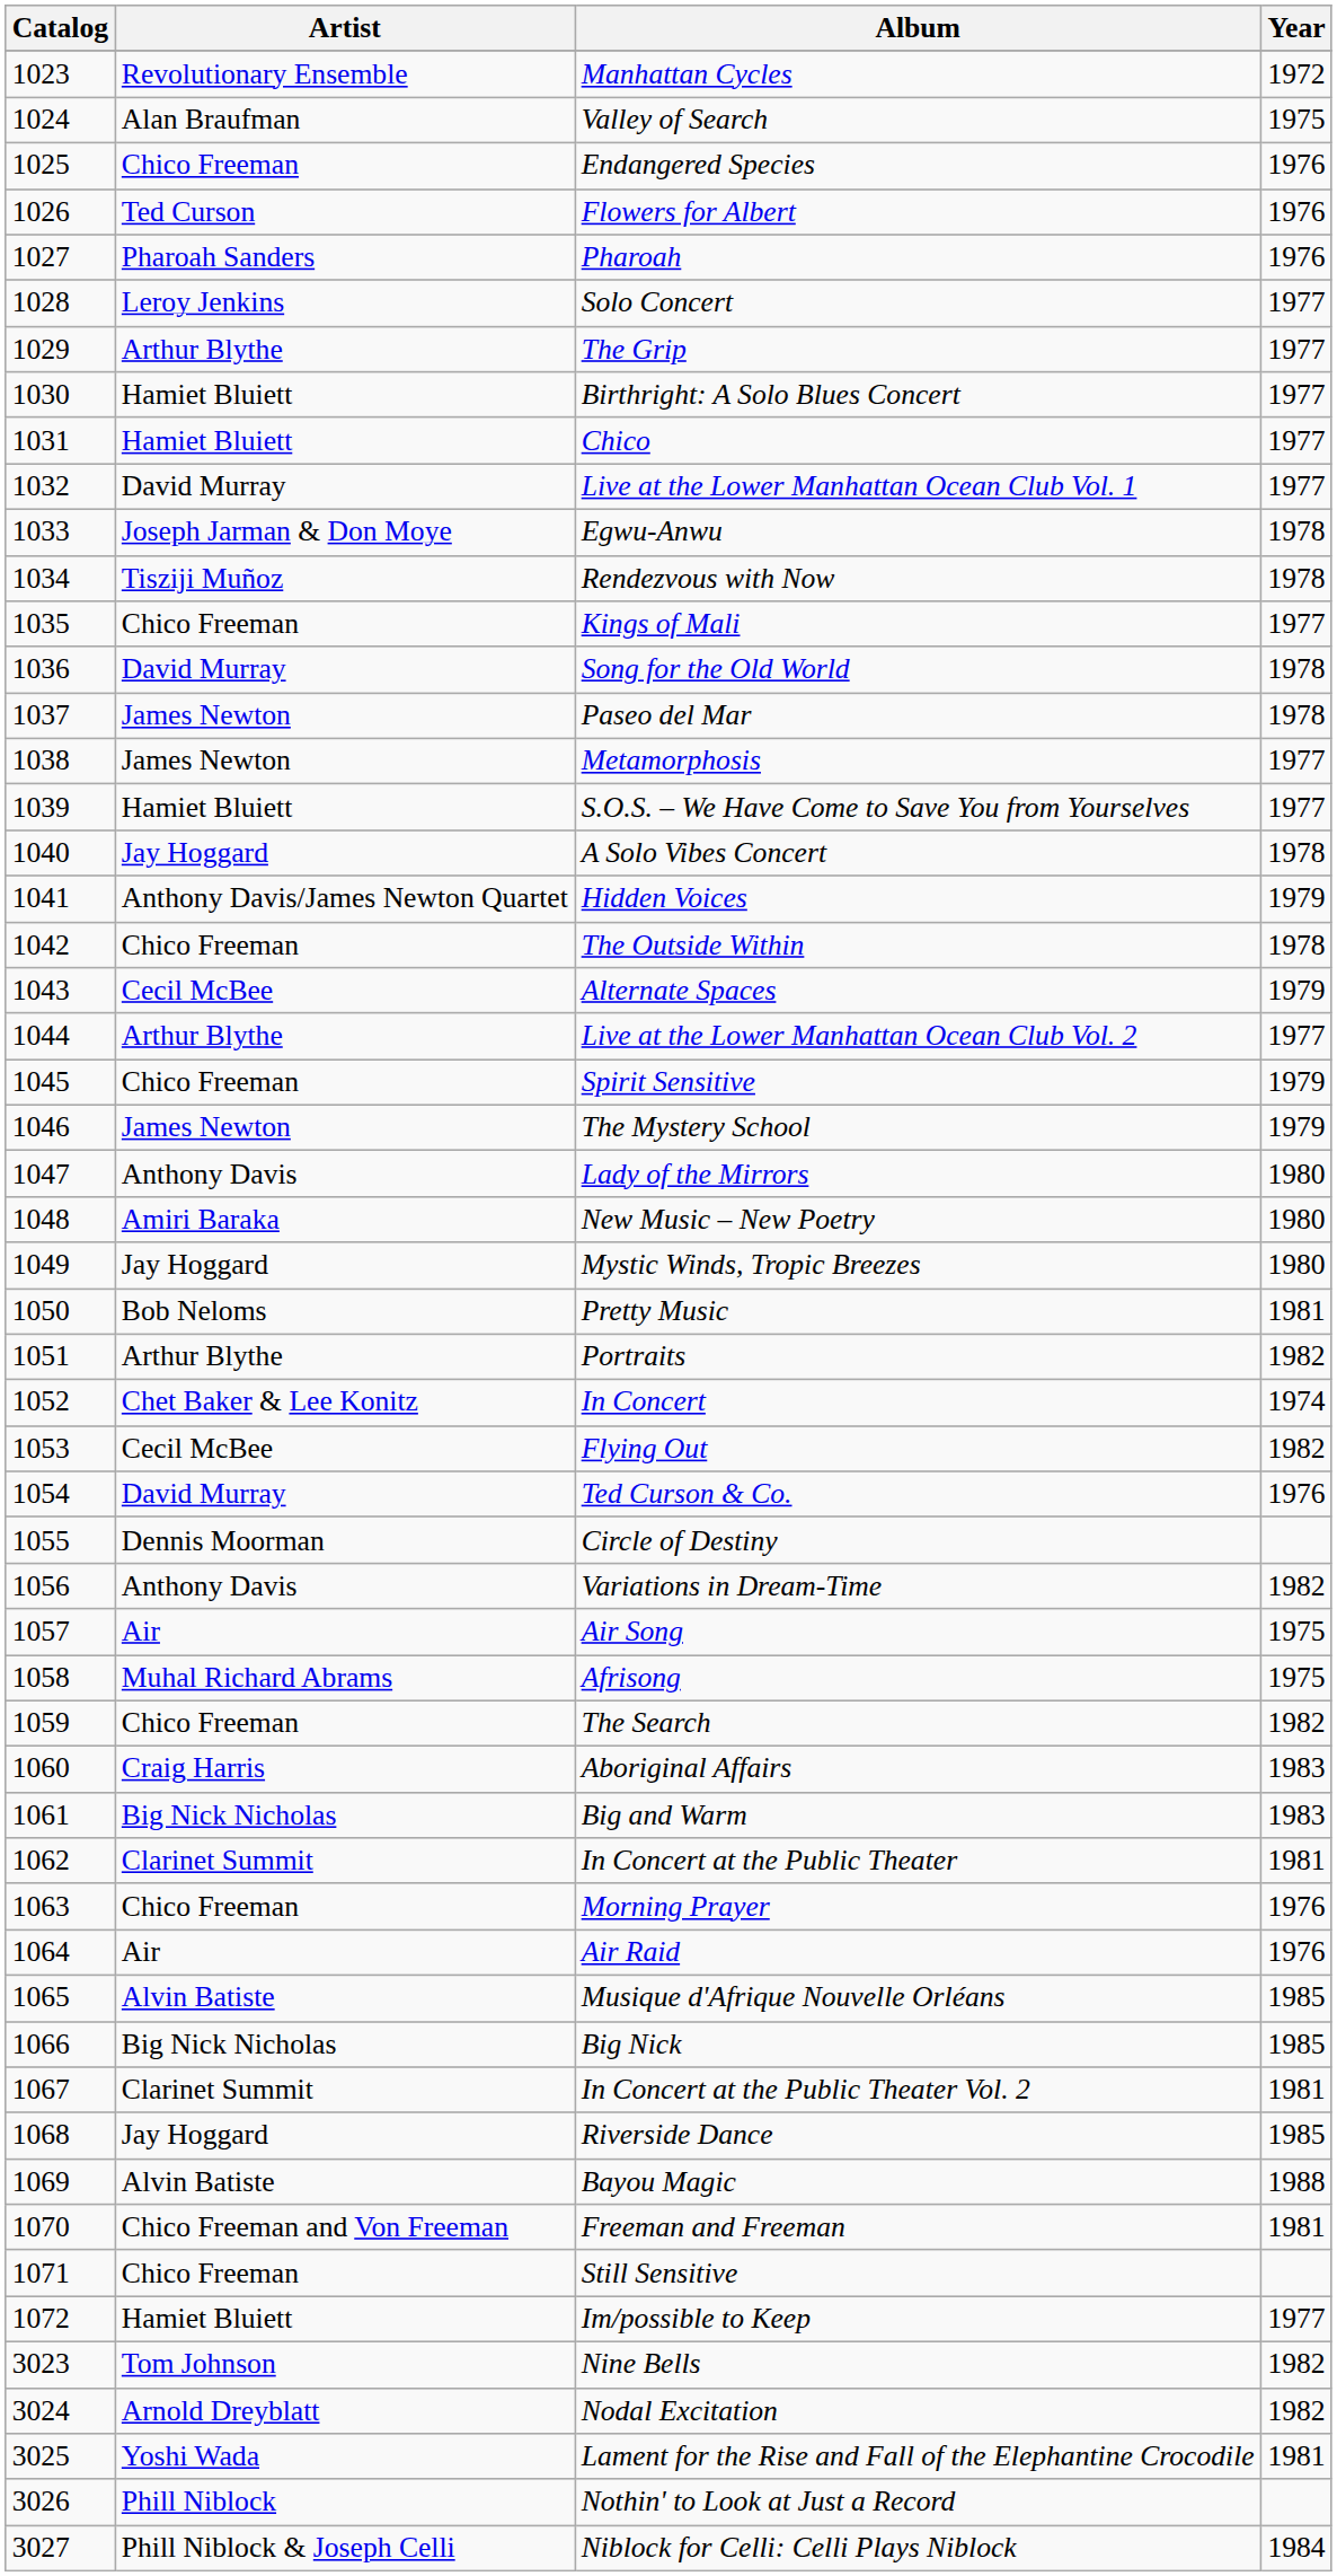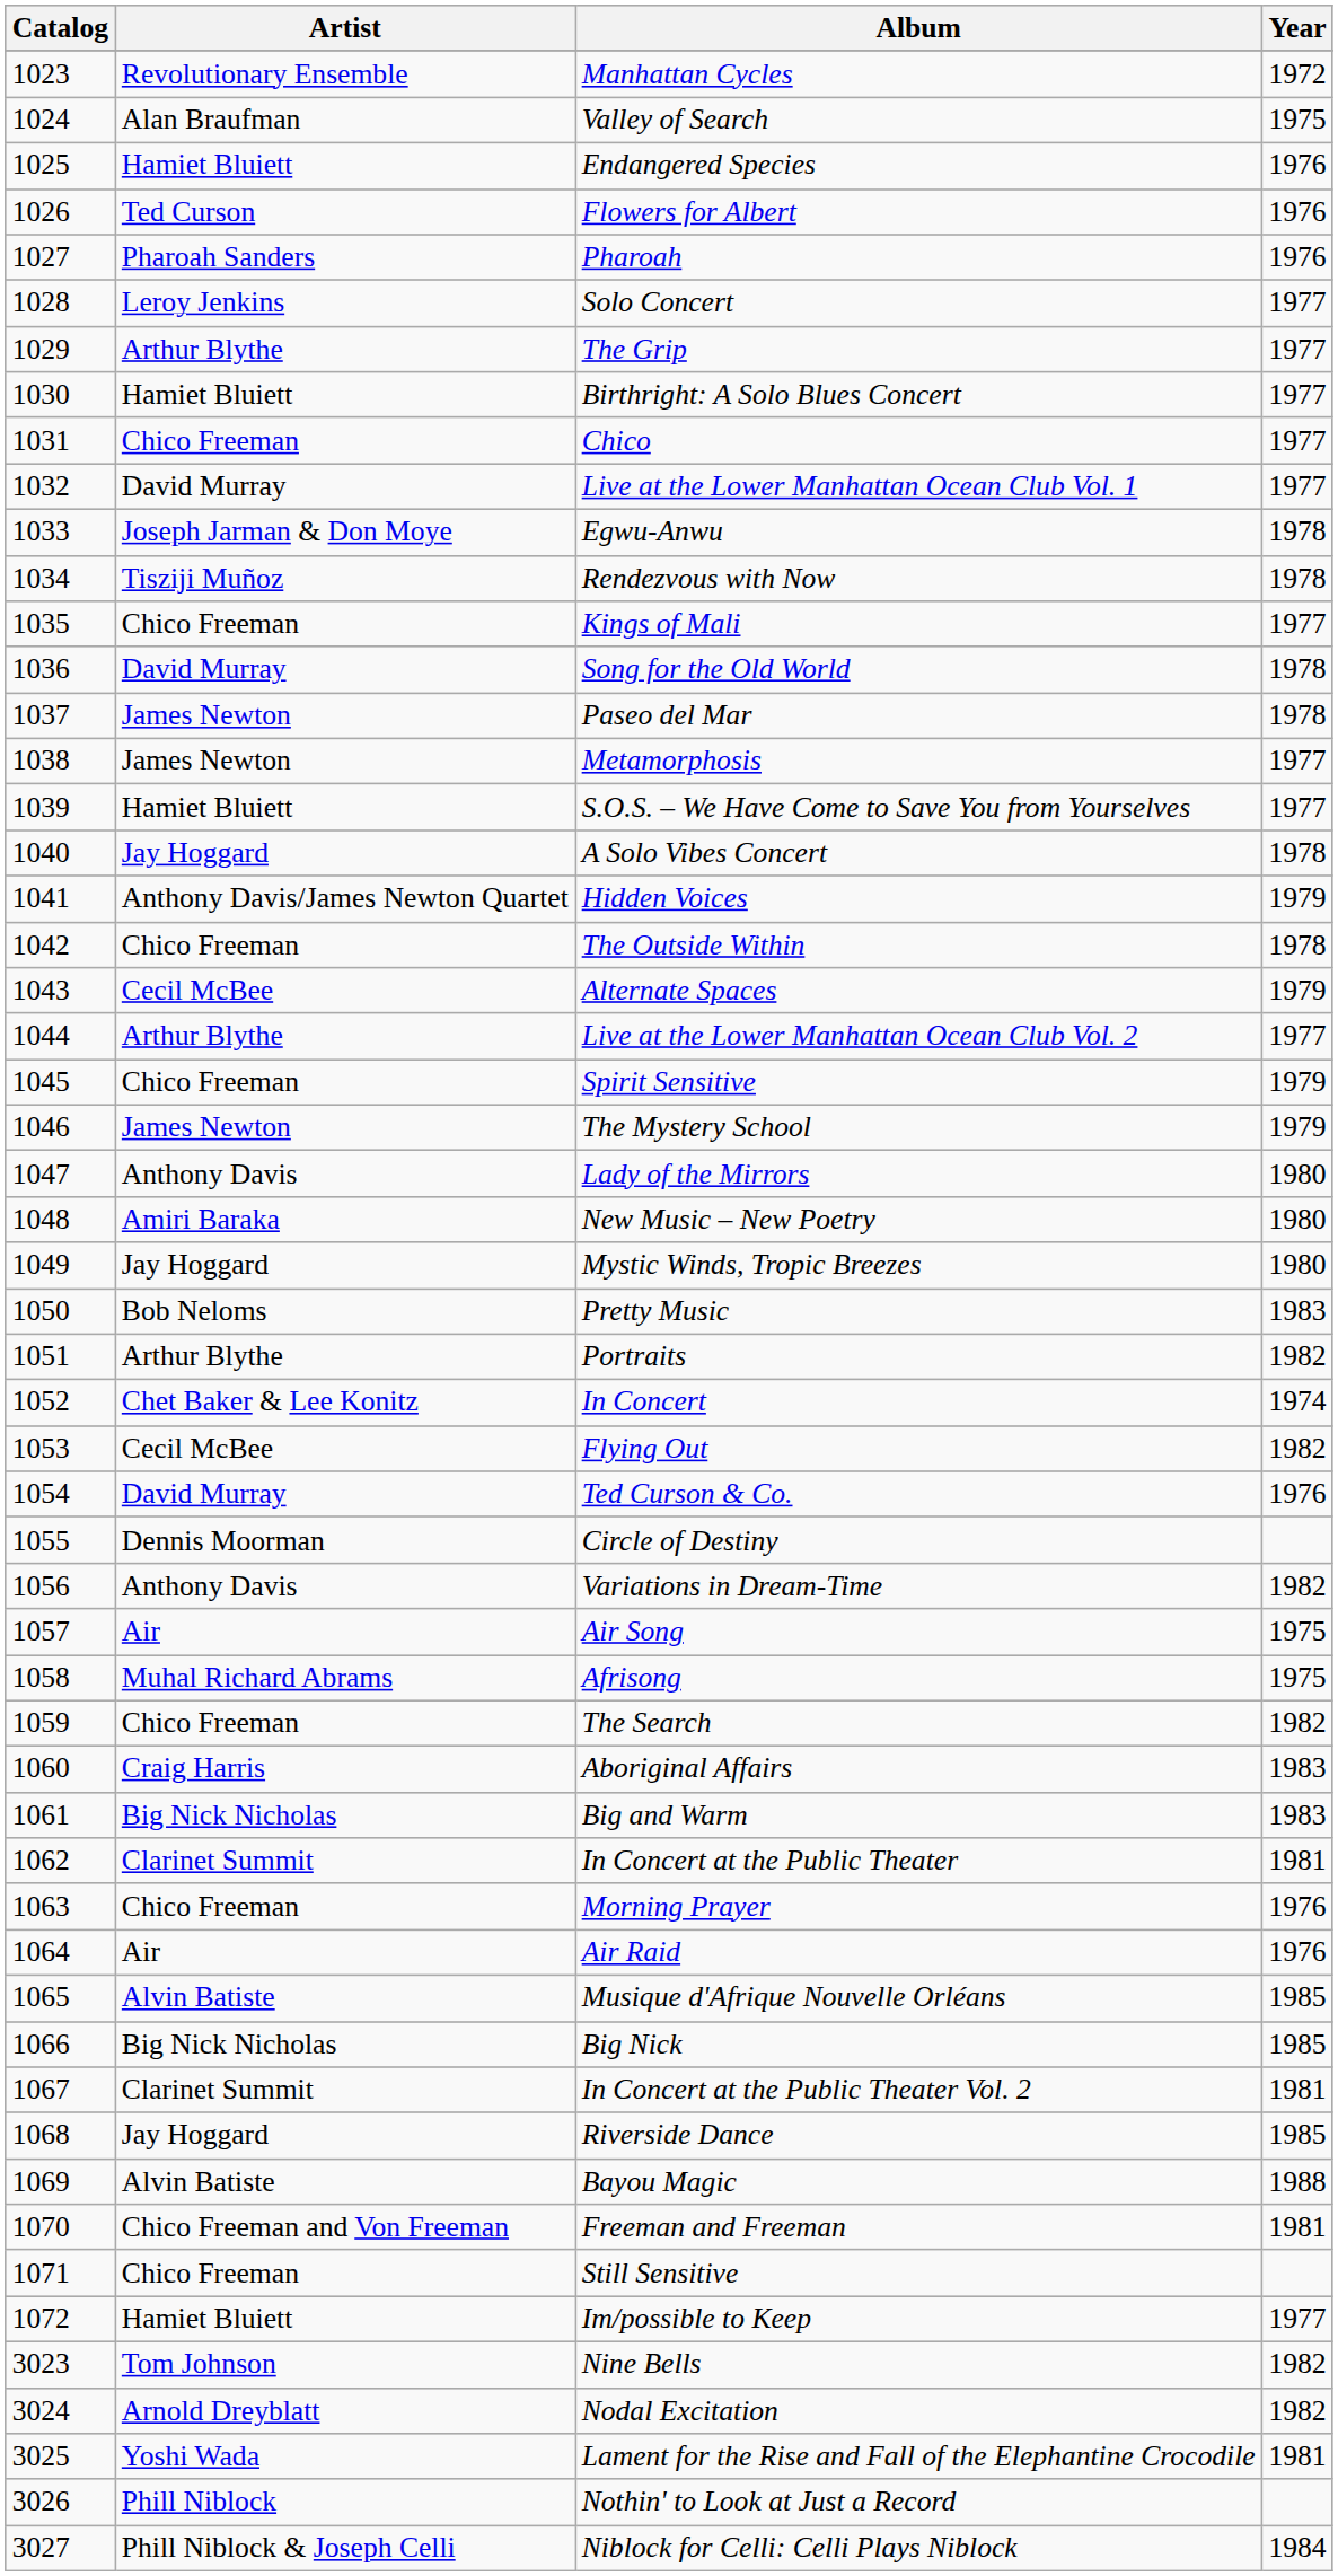 <table class="wikitable collapsible collapsed">
 <tr>
 <th>Catalog</th>
 <th>Artist</th>
 <th>Album</th>
 <th>Year</th>
 </tr>
 <tr>
 </tr>
 <tr>
 <td>1023   </td>
 <td><a href='#'>Revolutionary Ensemble</a></td>
 <td><em><a href='#'>Manhattan Cycles</a></em></td>
 <td>1972</td>
 </tr>
 <tr>
 <td>1024</td>
 <td>Alan Braufman</td>
 <td><em>Valley of Search</em></td>
 <td>1975</td>
 </tr>
 <tr>
 <td>1025</td>
-<td><a href='#'>Chico Freeman</a></td>
+<td><a href='#'>Hamiet Bluiett</a></td>
 <td><em>Endangered Species</em></td>
 <td>1976</td>
 </tr>
 <tr>
 <td>1026</td>
 <td><a href='#'>Ted Curson</a></td>
 <td><em><a href='#'>Flowers for Albert</a></em></td>
 <td>1976</td>
 </tr>
 <tr>
 <td>1027</td>
 <td><a href='#'>Pharoah Sanders</a></td>
 <td><em><a href='#'>Pharoah</a></em></td>
 <td>1976</td>
 </tr>
 <tr>
 <td>1028</td>
 <td><a href='#'>Leroy Jenkins</a></td>
 <td><em>Solo Concert</em></td>
 <td>1977</td>
 </tr>
 <tr>
 <td>1029</td>
 <td><a href='#'>Arthur Blythe</a></td>
 <td><em><a href='#'>The Grip</a></em></td>
 <td>1977</td>
 </tr>
 <tr>
 <td>1030</td>
 <td>Hamiet Bluiett</td>
 <td><em>Birthright: A Solo Blues Concert</em></td>
 <td>1977</td>
 </tr>
 <tr>
 <td>1031</td>
-<td><a href='#'>Hamiet Bluiett</a></td>
+<td><a href='#'>Chico Freeman</a></td>
 <td><em><a href='#'>Chico</a></em></td>
 <td>1977</td>
 </tr>
 <tr>
 <td>1032</td>
 <td>David Murray</td>
 <td><em><a href='#'>Live at the Lower Manhattan Ocean Club Vol. 1</a></em></td>
 <td>1977</td>
 </tr>
 <tr>
 <td>1033</td>
 <td><a href='#'>Joseph Jarman</a> & <a href='#'>Don Moye</a></td>
 <td><em>Egwu-Anwu</em></td>
 <td>1978</td>
 </tr>
 <tr>
 <td>1034</td>
 <td><a href='#'>Tisziji Muñoz</a></td>
 <td><em>Rendezvous with Now</em></td>
 <td>1978</td>
 </tr>
 <tr>
 <td>1035</td>
 <td>Chico Freeman</td>
 <td><em><a href='#'>Kings of Mali</a></em></td>
 <td>1977</td>
 </tr>
 <tr>
 <td>1036</td>
 <td><a href='#'>David Murray</a></td>
 <td><em><a href='#'>Song for the Old World</a></em></td>
 <td>1978</td>
 </tr>
 <tr>
 <td>1037</td>
 <td><a href='#'>James Newton</a></td>
 <td><em>Paseo del Mar</em></td>
 <td>1978</td>
 </tr>
 <tr>
 <td>1038</td>
 <td>James Newton</td>
 <td><em><a href='#'>Metamorphosis</a></em></td>
 <td>1977</td>
 </tr>
 <tr>
 <td>1039</td>
 <td>Hamiet Bluiett</td>
 <td><em>S.O.S. – We Have Come to Save You from Yourselves</em></td>
 <td>1977</td>
 </tr>
 <tr>
 <td>1040</td>
 <td><a href='#'>Jay Hoggard</a></td>
 <td><em>A Solo Vibes Concert</em></td>
 <td>1978</td>
 </tr>
 <tr>
 <td>1041</td>
 <td>Anthony Davis/James Newton Quartet</td>
 <td><em><a href='#'>Hidden Voices</a></em></td>
 <td>1979</td>
 </tr>
 <tr>
 <td>1042</td>
 <td>Chico Freeman</td>
 <td><em><a href='#'>The Outside Within</a></em></td>
 <td>1978</td>
 </tr>
 <tr>
 <td>1043</td>
 <td><a href='#'>Cecil McBee</a></td>
 <td><em><a href='#'>Alternate Spaces</a></em></td>
 <td>1979</td>
 </tr>
 <tr>
 <td>1044</td>
 <td><a href='#'>Arthur Blythe</a></td>
 <td><em><a href='#'>Live at the Lower Manhattan Ocean Club Vol. 2</a></em></td>
 <td>1977</td>
 </tr>
 <tr>
 <td>1045</td>
 <td>Chico Freeman</td>
 <td><em><a href='#'>Spirit Sensitive</a></em></td>
 <td>1979</td>
 </tr>
 <tr>
 <td>1046</td>
 <td><a href='#'>James Newton</a></td>
 <td><em>The Mystery School</em></td>
 <td>1979</td>
 </tr>
 <tr>
 <td>1047</td>
 <td>Anthony Davis</td>
 <td><em><a href='#'>Lady of the Mirrors</a></em></td>
 <td>1980</td>
 </tr>
 <tr>
 <td>1048</td>
 <td><a href='#'>Amiri Baraka</a></td>
 <td><em>New Music – New Poetry</em></td>
 <td>1980</td>
 </tr>
 <tr>
 <td>1049</td>
 <td>Jay Hoggard</td>
 <td><em>Mystic Winds, Tropic Breezes</em></td>
 <td>1980</td>
 </tr>
 <tr>
 <td>1050</td>
 <td>Bob Neloms</td>
 <td><em>Pretty Music</em></td>
-<td>1981</td>
+<td>1983</td>
 </tr>
 <tr>
 <td>1051</td>
 <td>Arthur Blythe</td>
 <td><em>Portraits</em></td>
 <td>1982</td>
 </tr>
 <tr>
 <td>1052</td>
 <td><a href='#'>Chet Baker</a> & <a href='#'>Lee Konitz</a></td>
 <td><em><a href='#'>In Concert</a></em></td>
 <td>1974</td>
 </tr>
 <tr>
 <td>1053</td>
 <td>Cecil McBee</td>
 <td><em><a href='#'>Flying Out</a></em></td>
 <td>1982</td>
 </tr>
 <tr>
 <td>1054</td>
 <td><a href='#'>David Murray</a></td>
 <td><em><a href='#'>Ted Curson & Co.</a></em></td>
 <td>1976</td>
 </tr>
 <tr>
 <td>1055</td>
 <td>Dennis Moorman</td>
 <td><em>Circle of Destiny</em></td>
 <td></td>
 </tr>
 <tr>
 <td>1056</td>
 <td>Anthony Davis</td>
 <td><em>Variations in Dream-Time</em></td>
 <td>1982</td>
 </tr>
 <tr>
 <td>1057</td>
 <td><a href='#'>Air</a></td>
 <td><em><a href='#'>Air Song</a></em></td>
 <td>1975</td>
 </tr>
 <tr>
 <td>1058</td>
 <td><a href='#'>Muhal Richard Abrams</a></td>
 <td><em><a href='#'>Afrisong</a></em></td>
 <td>1975</td>
 </tr>
 <tr>
 <td>1059</td>
 <td>Chico Freeman</td>
 <td><em>The Search</em></td>
 <td>1982</td>
 </tr>
 <tr>
 <td>1060</td>
 <td><a href='#'>Craig Harris</a></td>
 <td><em>Aboriginal Affairs</em></td>
 <td>1983</td>
 </tr>
 <tr>
 <td>1061</td>
 <td><a href='#'>Big Nick Nicholas</a></td>
 <td><em>Big and Warm</em></td>
 <td>1983</td>
 </tr>
 <tr>
 <td>1062</td>
 <td><a href='#'>Clarinet Summit</a></td>
 <td><em>In Concert at the Public Theater</em></td>
 <td>1981</td>
 </tr>
 <tr>
 <td>1063</td>
 <td>Chico Freeman</td>
 <td><em><a href='#'>Morning Prayer</a></em></td>
 <td>1976</td>
 </tr>
 <tr>
 <td>1064</td>
 <td>Air</td>
 <td><em><a href='#'>Air Raid</a></em></td>
 <td>1976</td>
 </tr>
 <tr>
 <td>1065</td>
 <td><a href='#'>Alvin Batiste</a></td>
 <td><em>Musique d'Afrique Nouvelle Orléans</em></td>
 <td>1985</td>
 </tr>
 <tr>
 <td>1066</td>
 <td>Big Nick Nicholas</td>
 <td><em>Big Nick</em></td>
 <td>1985</td>
 </tr>
 <tr>
 <td>1067</td>
 <td>Clarinet Summit</td>
 <td><em>In Concert at the Public Theater Vol. 2</em></td>
 <td>1981</td>
 </tr>
 <tr>
 <td>1068</td>
 <td>Jay Hoggard</td>
 <td><em>Riverside Dance</em></td>
 <td>1985</td>
 </tr>
 <tr>
 <td>1069</td>
 <td>Alvin Batiste</td>
 <td><em>Bayou Magic</em></td>
 <td>1988</td>
 </tr>
 <tr>
 <td>1070</td>
 <td>Chico Freeman and <a href='#'>Von Freeman</a></td>
 <td><em>Freeman and Freeman</em></td>
 <td>1981</td>
 </tr>
 <tr>
 <td>1071</td>
 <td>Chico Freeman</td>
 <td><em>Still Sensitive</em></td>
 <td></td>
 </tr>
 <tr>
 <td>1072</td>
 <td>Hamiet Bluiett</td>
 <td><em>Im/possible to Keep</em></td>
 <td>1977</td>
 </tr>
 <tr>
 <td>3023   </td>
 <td><a href='#'>Tom Johnson</a></td>
 <td><em>Nine Bells</em></td>
 <td>1982</td>
 </tr>
 <tr>
 <td>3024</td>
 <td><a href='#'>Arnold Dreyblatt</a></td>
 <td><em>Nodal Excitation</em></td>
 <td>1982</td>
 </tr>
 <tr>
 <td>3025</td>
 <td><a href='#'>Yoshi Wada</a></td>
 <td><em>Lament for the Rise and Fall of the Elephantine Crocodile</em></td>
 <td>1981</td>
 </tr>
 <tr>
 <td>3026</td>
 <td><a href='#'>Phill Niblock</a></td>
 <td><em>Nothin' to Look at Just a Record</em></td>
 <td></td>
 </tr>
 <tr>
 <td>3027</td>
 <td>Phill Niblock & <a href='#'>Joseph Celli</a></td>
 <td><em>Niblock for Celli: Celli Plays Niblock</em></td>
 <td>1984</td>
 </tr>
 </table>
